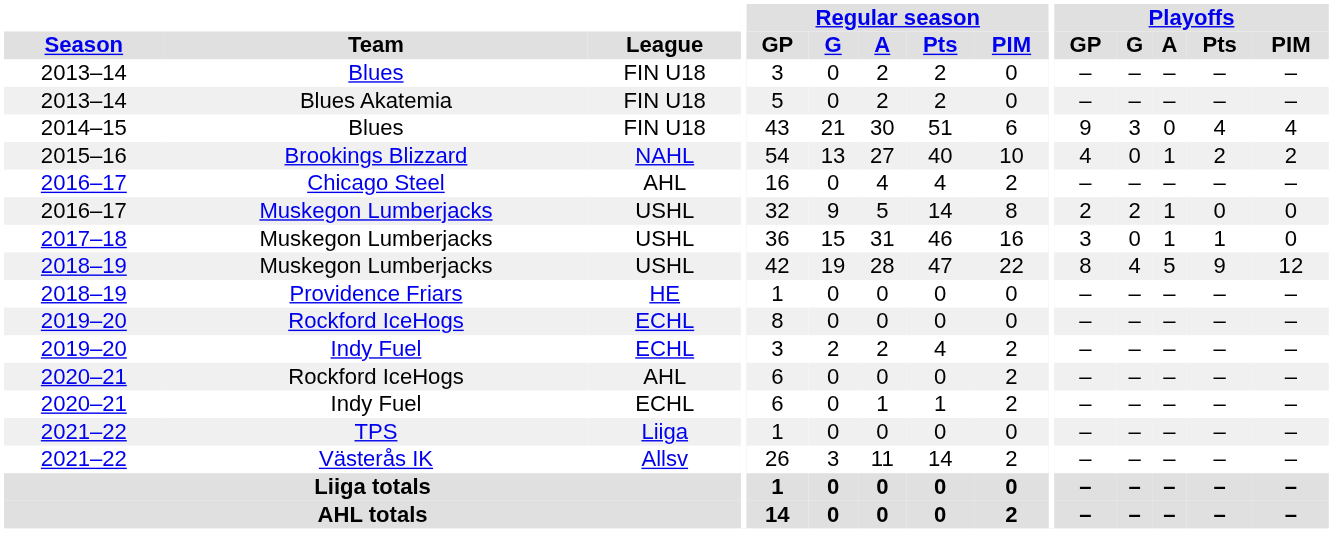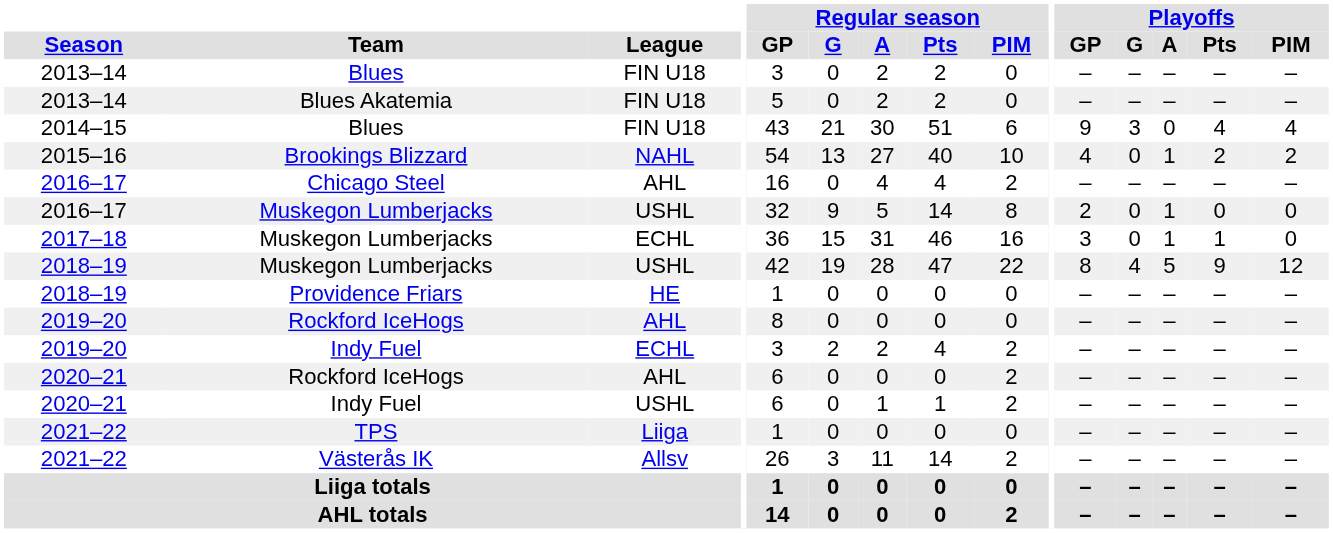 <table border="0" cellpadding="1" cellspacing="0" style="text-align:center; width:60em">
 <tr bgcolor="#e0e0e0">
 <th colspan="3" bgcolor="#ffffff"></th>
 <th rowspan="99" bgcolor="#ffffff"></th>
 <th colspan="5"><a href='#'>Regular season</a></th>
 <th rowspan="99" bgcolor="#ffffff"></th>
 <th colspan="5"><a href='#'>Playoffs</a></th>
 </tr>
 <tr bgcolor="#e0e0e0">
 <th><a href='#'>Season</a></th>
 <th>Team</th>
 <th>League</th>
 <th>GP</th>
 <th><a href='#'>G</a></th>
 <th><a href='#'>A</a></th>
 <th><a href='#'>Pts</a></th>
 <th><a href='#'>PIM</a></th>
 <th>GP</th>
 <th>G</th>
 <th>A</th>
 <th>Pts</th>
 <th>PIM</th>
 </tr>
 <tr ALIGN="center">
 <td>2013–14</td>
 <td><a href='#'>Blues</a></td>
 <td>FIN U18</td>
 <td>3</td>
 <td>0</td>
 <td>2</td>
 <td>2</td>
 <td>0</td>
 <td>–</td>
 <td>–</td>
 <td>–</td>
 <td>–</td>
 <td>–</td>
 </tr>
 <tr ALIGN="center" bgcolor="#f0f0f0">
 <td>2013–14</td>
 <td>Blues Akatemia</td>
 <td>FIN U18</td>
 <td>5</td>
 <td>0</td>
 <td>2</td>
 <td>2</td>
 <td>0</td>
 <td>–</td>
 <td>–</td>
 <td>–</td>
 <td>–</td>
 <td>–</td>
 </tr>
 <tr ALIGN="center">
 <td>2014–15</td>
 <td>Blues</td>
 <td>FIN U18</td>
 <td>43</td>
 <td>21</td>
 <td>30</td>
 <td>51</td>
 <td>6</td>
 <td>9</td>
 <td>3</td>
 <td>0</td>
 <td>4</td>
 <td>4</td>
 </tr>
 <tr ALIGN="center" bgcolor="#f0f0f0">
 <td>2015–16</td>
 <td><a href='#'>Brookings Blizzard</a></td>
 <td><a href='#'>NAHL</a></td>
 <td>54</td>
 <td>13</td>
 <td>27</td>
 <td>40</td>
 <td>10</td>
 <td>4</td>
 <td>0</td>
 <td>1</td>
 <td>2</td>
 <td>2</td>
 </tr>
 <tr ALIGN="center">
 <td><a href='#'>2016–17</a></td>
 <td><a href='#'>Chicago Steel</a></td>
 <td>AHL</td>
 <td>16</td>
 <td>0</td>
 <td>4</td>
 <td>4</td>
 <td>2</td>
 <td>–</td>
 <td>–</td>
 <td>–</td>
 <td>–</td>
 <td>–</td>
 </tr>
 <tr ALIGN="center" bgcolor="#f0f0f0">
 <td>2016–17</td>
 <td><a href='#'>Muskegon Lumberjacks</a></td>
 <td>USHL</td>
 <td>32</td>
 <td>9</td>
 <td>5</td>
 <td>14</td>
 <td>8</td>
 <td>2</td>
-<td>2</td>
+<td>0</td>
 <td>1</td>
 <td>0</td>
 <td>0</td>
 </tr>
 <tr ALIGN="center">
 <td><a href='#'>2017–18</a></td>
 <td>Muskegon Lumberjacks</td>
-<td>USHL</td>
+<td>ECHL</td>
 <td>36</td>
 <td>15</td>
 <td>31</td>
 <td>46</td>
 <td>16</td>
 <td>3</td>
 <td>0</td>
 <td>1</td>
 <td>1</td>
 <td>0</td>
 </tr>
 <tr ALIGN="center" bgcolor="#f0f0f0">
 <td><a href='#'>2018–19</a></td>
 <td>Muskegon Lumberjacks</td>
 <td>USHL</td>
 <td>42</td>
 <td>19</td>
 <td>28</td>
 <td>47</td>
 <td>22</td>
 <td>8</td>
 <td>4</td>
 <td>5</td>
 <td>9</td>
 <td>12</td>
 </tr>
 <tr ALIGN="center">
 <td><a href='#'>2018–19</a></td>
 <td><a href='#'>Providence Friars</a></td>
 <td><a href='#'>HE</a></td>
 <td>1</td>
 <td>0</td>
 <td>0</td>
 <td>0</td>
 <td>0</td>
 <td>–</td>
 <td>–</td>
 <td>–</td>
 <td>–</td>
 <td>–</td>
 </tr>
 <tr ALIGN="center" bgcolor="#f0f0f0">
 <td><a href='#'>2019–20</a></td>
 <td><a href='#'>Rockford IceHogs</a></td>
-<td><a href='#'>ECHL</a></td>
+<td><a href='#'>AHL</a></td>
 <td>8</td>
 <td>0</td>
 <td>0</td>
 <td>0</td>
 <td>0</td>
 <td>–</td>
 <td>–</td>
 <td>–</td>
 <td>–</td>
 <td>–</td>
 </tr>
 <tr ALIGN="center">
 <td><a href='#'>2019–20</a></td>
 <td><a href='#'>Indy Fuel</a></td>
 <td><a href='#'>ECHL</a></td>
 <td>3</td>
 <td>2</td>
 <td>2</td>
 <td>4</td>
 <td>2</td>
 <td>–</td>
 <td>–</td>
 <td>–</td>
 <td>–</td>
 <td>–</td>
 </tr>
 <tr ALIGN="center" bgcolor="#f0f0f0">
 <td><a href='#'>2020–21</a></td>
 <td>Rockford IceHogs</td>
 <td>AHL</td>
 <td>6</td>
 <td>0</td>
 <td>0</td>
 <td>0</td>
 <td>2</td>
 <td>–</td>
 <td>–</td>
 <td>–</td>
 <td>–</td>
 <td>–</td>
 </tr>
 <tr ALIGN="center">
 <td><a href='#'>2020–21</a></td>
 <td>Indy Fuel</td>
-<td>ECHL</td>
+<td>USHL</td>
 <td>6</td>
 <td>0</td>
 <td>1</td>
 <td>1</td>
 <td>2</td>
 <td>–</td>
 <td>–</td>
 <td>–</td>
 <td>–</td>
 <td>–</td>
 </tr>
 <tr ALIGN="center" bgcolor="#f0f0f0">
 <td><a href='#'>2021–22</a></td>
 <td><a href='#'>TPS</a></td>
 <td><a href='#'>Liiga</a></td>
 <td>1</td>
 <td>0</td>
 <td>0</td>
 <td>0</td>
 <td>0</td>
 <td>–</td>
 <td>–</td>
 <td>–</td>
 <td>–</td>
 <td>–</td>
 </tr>
 <tr ALIGN="center">
 <td><a href='#'>2021–22</a></td>
 <td><a href='#'>Västerås IK</a></td>
 <td><a href='#'>Allsv</a></td>
 <td>26</td>
 <td>3</td>
 <td>11</td>
 <td>14</td>
 <td>2</td>
 <td>–</td>
 <td>–</td>
 <td>–</td>
 <td>–</td>
 <td>–</td>
 </tr>
 <tr bgcolor="#e0e0e0">
 <th colspan="3">Liiga totals</th>
 <th>1</th>
 <th>0</th>
 <th>0</th>
 <th>0</th>
 <th>0</th>
 <th>–</th>
 <th>–</th>
 <th>–</th>
 <th>–</th>
 <th>–</th>
 </tr>
 <tr bgcolor="#e0e0e0">
 <th colspan="3">AHL totals</th>
 <th>14</th>
 <th>0</th>
 <th>0</th>
 <th>0</th>
 <th>2</th>
 <th>–</th>
 <th>–</th>
 <th>–</th>
 <th>–</th>
 <th>–</th>
 </tr>
 </table>
